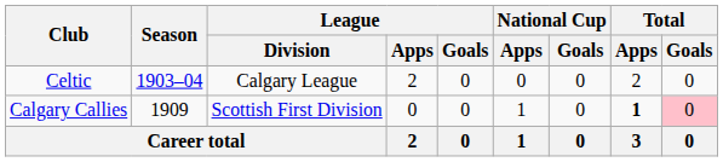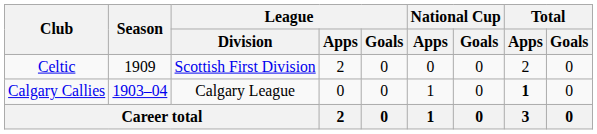 <table class="wikitable" style="text-align: center;">
 <tr>
 <th rowspan="2">Club</th>
 <th rowspan="2">Season</th>
 <th colspan="3">League</th>
 <th colspan="2">National Cup</th>
 <th colspan="2">Total</th>
 </tr>
 <tr>
 <th>Division</th>
 <th>Apps</th>
 <th>Goals</th>
 <th>Apps</th>
 <th>Goals</th>
 <th>Apps</th>
 <th>Goals</th>
 </tr>
 <tr>
 <td><a href='#'>Celtic</a></td>
-<td><a href='#'>1903–04</a></td>
-<td>Calgary League</td>
+<td>1909</td>
+<td><a href='#'>Scottish First Division</a></td>
 <td>2</td>
 <td>0</td>
 <td>0</td>
 <td>0</td>
 <td>2</td>
 <td>0</td>
 </tr>
 <tr>
 <td><a href='#'>Calgary Callies</a></td>
-<td>1909</td>
-<td><a href='#'>Scottish First Division</a></td>
+<td><a href='#'>1903–04</a></td>
+<td>Calgary League</td>
 <td>0</td>
 <td>0</td>
 <td>1</td>
 <td>0</td>
 <td><strong>1</strong></td>
-<td style="background: pink;">0</td>
+<td>0</td>
 </tr>
 <tr>
 <th colspan="3">Career total</th>
 <th>2</th>
 <th>0</th>
 <th>1</th>
 <th>0</th>
 <th>3</th>
 <th>0</th>
 </tr>
 </table>
